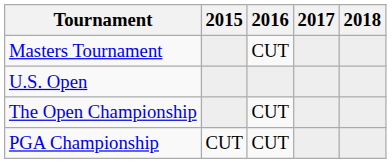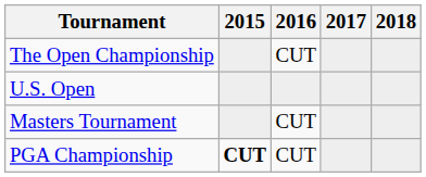 <table class="wikitable" style="font-size:95%;text-align:center;">
 <tr>
 <th>Tournament</th>
 <th>2015</th>
 <th>2016</th>
 <th>2017</th>
 <th>2018</th>
 </tr>
 <tr>
-<td align=left><a href='#'>Masters Tournament</a></td>
+<td align=left><a href='#'>The Open Championship</a></td>
 <td style="background:#eeeeee;"></td>
 <td>CUT</td>
 <td style="background:#eeeeee;"></td>
 <td style="background:#eeeeee;"></td>
 </tr>
 <tr>
 <td align=left><a href='#'>U.S. Open</a></td>
 <td style="background:#eeeeee;"></td>
 <td style="background:#eeeeee;"></td>
 <td style="background:#eeeeee;"></td>
 <td style="background:#eeeeee;"></td>
 </tr>
 <tr>
-<td align=left><a href='#'>The Open Championship</a></td>
+<td align=left><a href='#'>Masters Tournament</a></td>
 <td style="background:#eeeeee;"></td>
 <td>CUT</td>
 <td style="background:#eeeeee;"></td>
 <td style="background:#eeeeee;"></td>
 </tr>
 <tr>
 <td align=left><a href='#'>PGA Championship</a></td>
-<td>CUT</td>
+<td><strong>CUT</strong></td>
 <td>CUT</td>
 <td style="background:#eeeeee;"></td>
 <td style="background:#eeeeee;"></td>
 </tr>
 </table>
